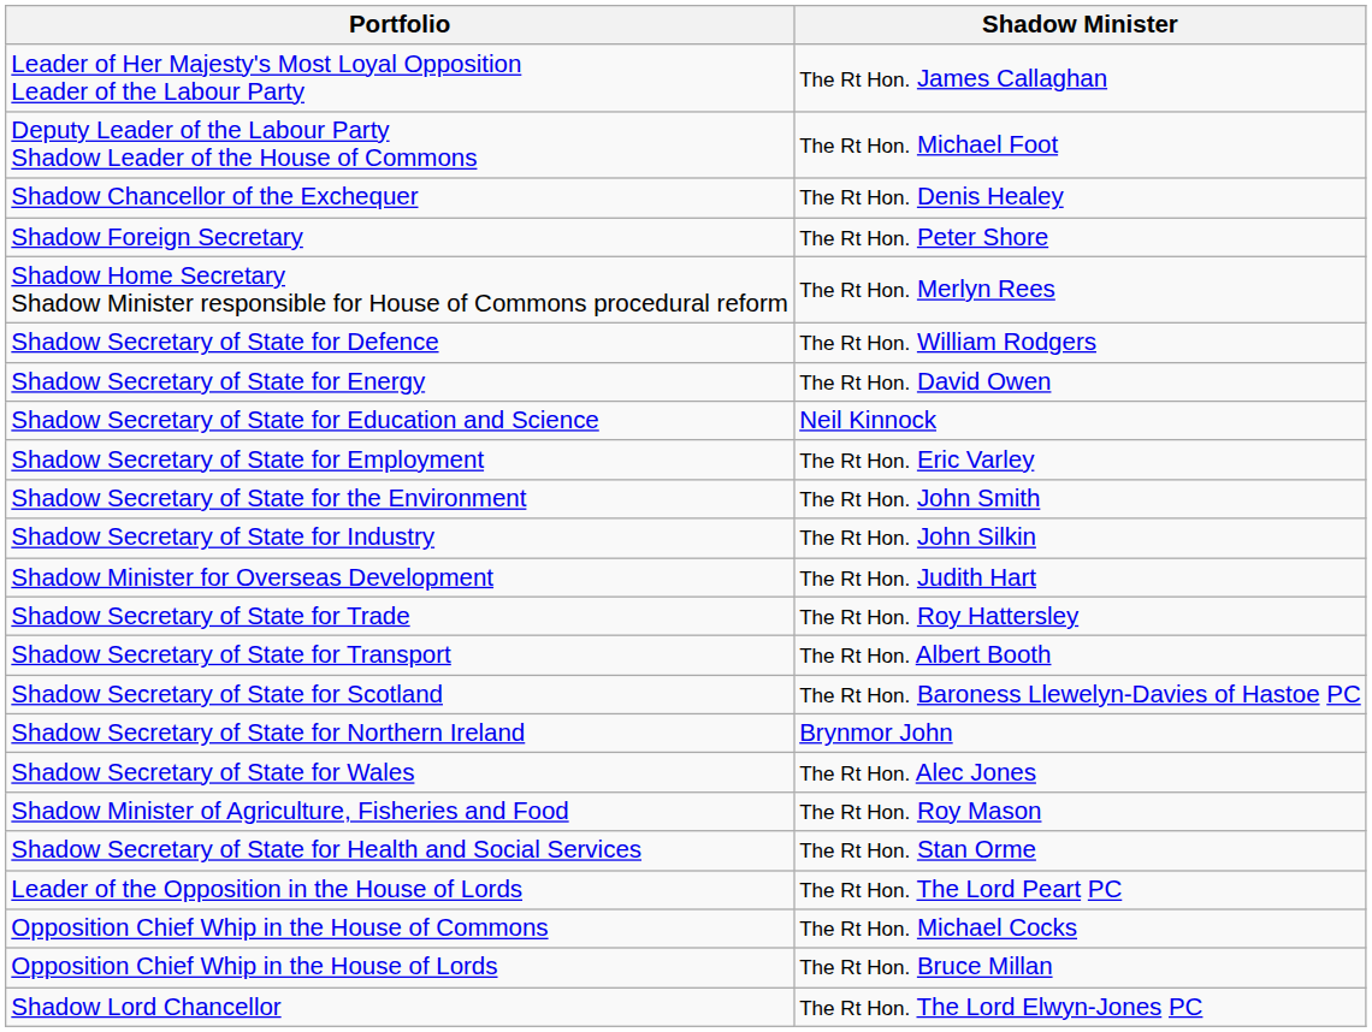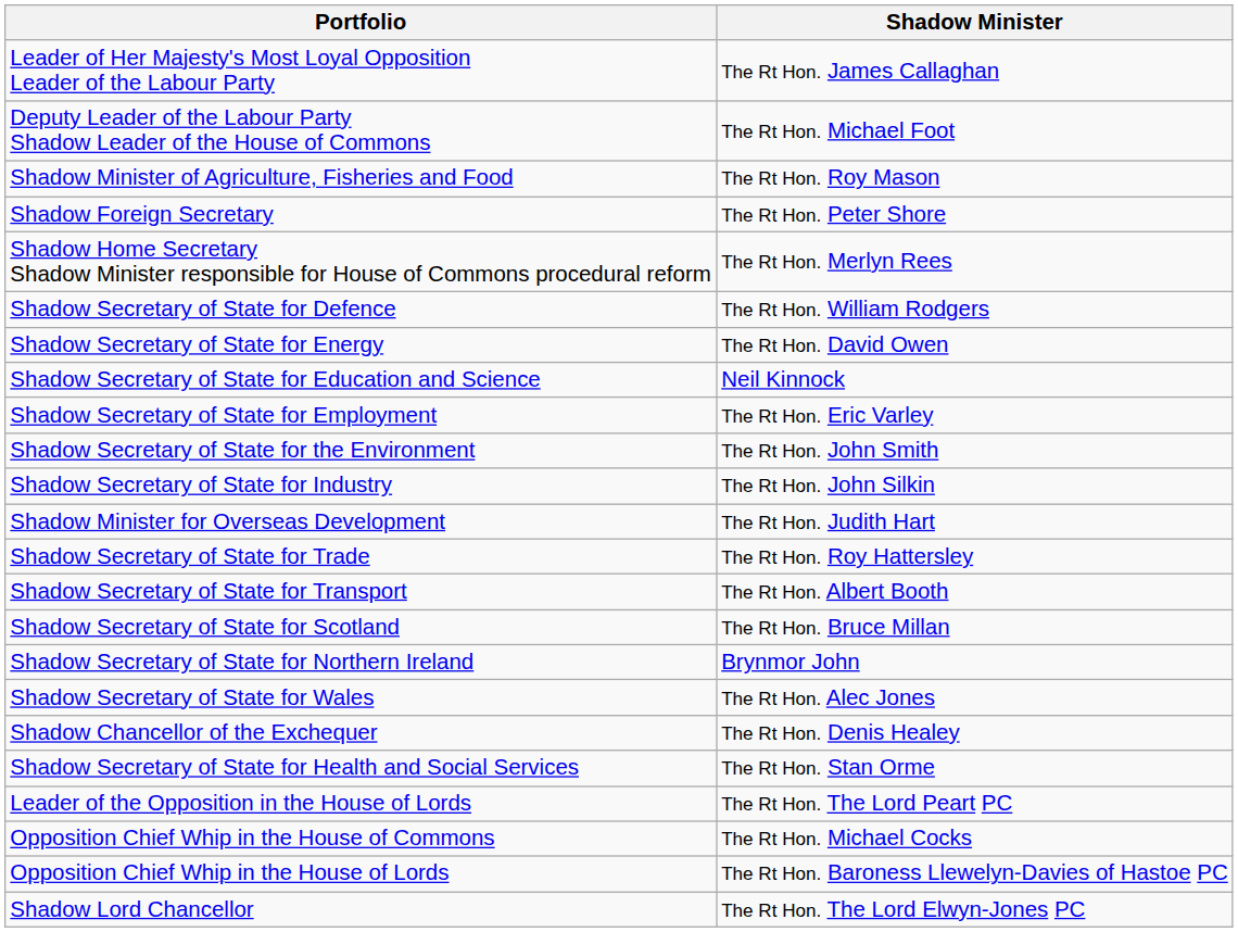 <table class=wikitable>
 <tr>
 <th>Portfolio</th>
 <th>Shadow Minister</th>
 </tr>
 <tr>
 <td><a href='#'>Leader of Her Majesty's Most Loyal Opposition</a><br><a href='#'>Leader of the Labour Party</a></td>
 <td><small>The Rt Hon.</small> <a href='#'>James Callaghan</a></td>
 </tr>
 <tr>
 <td><a href='#'>Deputy Leader of the Labour Party</a><br><a href='#'>Shadow Leader of the House of Commons</a><br></td>
 <td><small>The Rt Hon.</small> <a href='#'>Michael Foot</a></td>
 </tr>
 <tr>
-<td><a href='#'>Shadow Chancellor of the Exchequer</a></td>
-<td><small>The Rt Hon.</small> <a href='#'>Denis Healey</a></td>
+<td><a href='#'>Shadow Minister of Agriculture, Fisheries and Food</a></td>
+<td><small>The Rt Hon.</small> <a href='#'>Roy Mason</a></td>
 </tr>
 <tr>
 <td><a href='#'>Shadow Foreign Secretary</a></td>
 <td><small>The Rt Hon.</small> <a href='#'>Peter Shore</a></td>
 </tr>
 <tr>
 <td><a href='#'>Shadow Home Secretary</a><br>Shadow Minister responsible for House of Commons procedural reform</td>
 <td><small>The Rt Hon.</small> <a href='#'>Merlyn Rees</a></td>
 </tr>
 <tr>
 <td><a href='#'>Shadow Secretary of State for Defence</a></td>
 <td><small>The Rt Hon.</small> <a href='#'>William Rodgers</a></td>
 </tr>
 <tr>
 <td><a href='#'>Shadow Secretary of State for Energy</a></td>
 <td><small>The Rt Hon.</small> <a href='#'>David Owen</a></td>
 </tr>
 <tr>
 <td><a href='#'>Shadow Secretary of State for Education and Science</a></td>
 <td><a href='#'>Neil Kinnock</a></td>
 </tr>
 <tr>
 <td><a href='#'>Shadow Secretary of State for Employment</a></td>
 <td><small>The Rt Hon.</small> <a href='#'>Eric Varley</a></td>
 </tr>
 <tr>
 <td><a href='#'>Shadow Secretary of State for the Environment</a></td>
 <td><small>The Rt Hon.</small> <a href='#'>John Smith</a></td>
 </tr>
 <tr>
 <td><a href='#'>Shadow Secretary of State for Industry</a></td>
 <td><small>The Rt Hon.</small> <a href='#'>John Silkin</a></td>
 </tr>
 <tr>
 <td><a href='#'>Shadow Minister for Overseas Development</a></td>
 <td><small>The Rt Hon.</small> <a href='#'>Judith Hart</a></td>
 </tr>
 <tr>
 <td><a href='#'>Shadow Secretary of State for Trade</a></td>
 <td><small>The Rt Hon.</small> <a href='#'>Roy Hattersley</a></td>
 </tr>
 <tr>
 <td><a href='#'>Shadow Secretary of State for Transport</a></td>
 <td><small>The Rt Hon.</small> <a href='#'>Albert Booth</a></td>
 </tr>
 <tr>
 <td><a href='#'>Shadow Secretary of State for Scotland</a></td>
-<td><small>The Rt Hon.</small> <a href='#'>Baroness Llewelyn-Davies of Hastoe</a> <a href='#'>PC</a></td>
+<td><small>The Rt Hon.</small> <a href='#'>Bruce Millan</a></td>
 </tr>
 <tr>
 <td><a href='#'>Shadow Secretary of State for Northern Ireland</a></td>
 <td><a href='#'>Brynmor John</a></td>
 </tr>
 <tr>
 <td><a href='#'>Shadow Secretary of State for Wales</a></td>
 <td><small>The Rt Hon.</small> <a href='#'>Alec Jones</a></td>
 </tr>
 <tr>
-<td><a href='#'>Shadow Minister of Agriculture, Fisheries and Food</a></td>
-<td><small>The Rt Hon.</small> <a href='#'>Roy Mason</a></td>
+<td><a href='#'>Shadow Chancellor of the Exchequer</a></td>
+<td><small>The Rt Hon.</small> <a href='#'>Denis Healey</a></td>
 </tr>
 <tr>
 <td><a href='#'>Shadow Secretary of State for Health and Social Services</a></td>
 <td><small>The Rt Hon.</small> <a href='#'>Stan Orme</a></td>
 </tr>
 <tr>
 <td><a href='#'>Leader of the Opposition in the House of Lords</a></td>
 <td><small>The Rt Hon.</small> <a href='#'>The Lord Peart</a> <a href='#'>PC</a></td>
 </tr>
 <tr>
 <td><a href='#'>Opposition Chief Whip in the House of Commons</a></td>
 <td><small>The Rt Hon.</small> <a href='#'>Michael Cocks</a></td>
 </tr>
 <tr>
 <td><a href='#'>Opposition Chief Whip in the House of Lords</a></td>
-<td><small>The Rt Hon.</small> <a href='#'>Bruce Millan</a></td>
+<td><small>The Rt Hon.</small> <a href='#'>Baroness Llewelyn-Davies of Hastoe</a> <a href='#'>PC</a></td>
 </tr>
 <tr>
 <td><a href='#'>Shadow Lord Chancellor</a></td>
 <td><small>The Rt Hon.</small> <a href='#'>The Lord Elwyn-Jones</a> <a href='#'>PC</a></td>
 </tr>
 </table>
